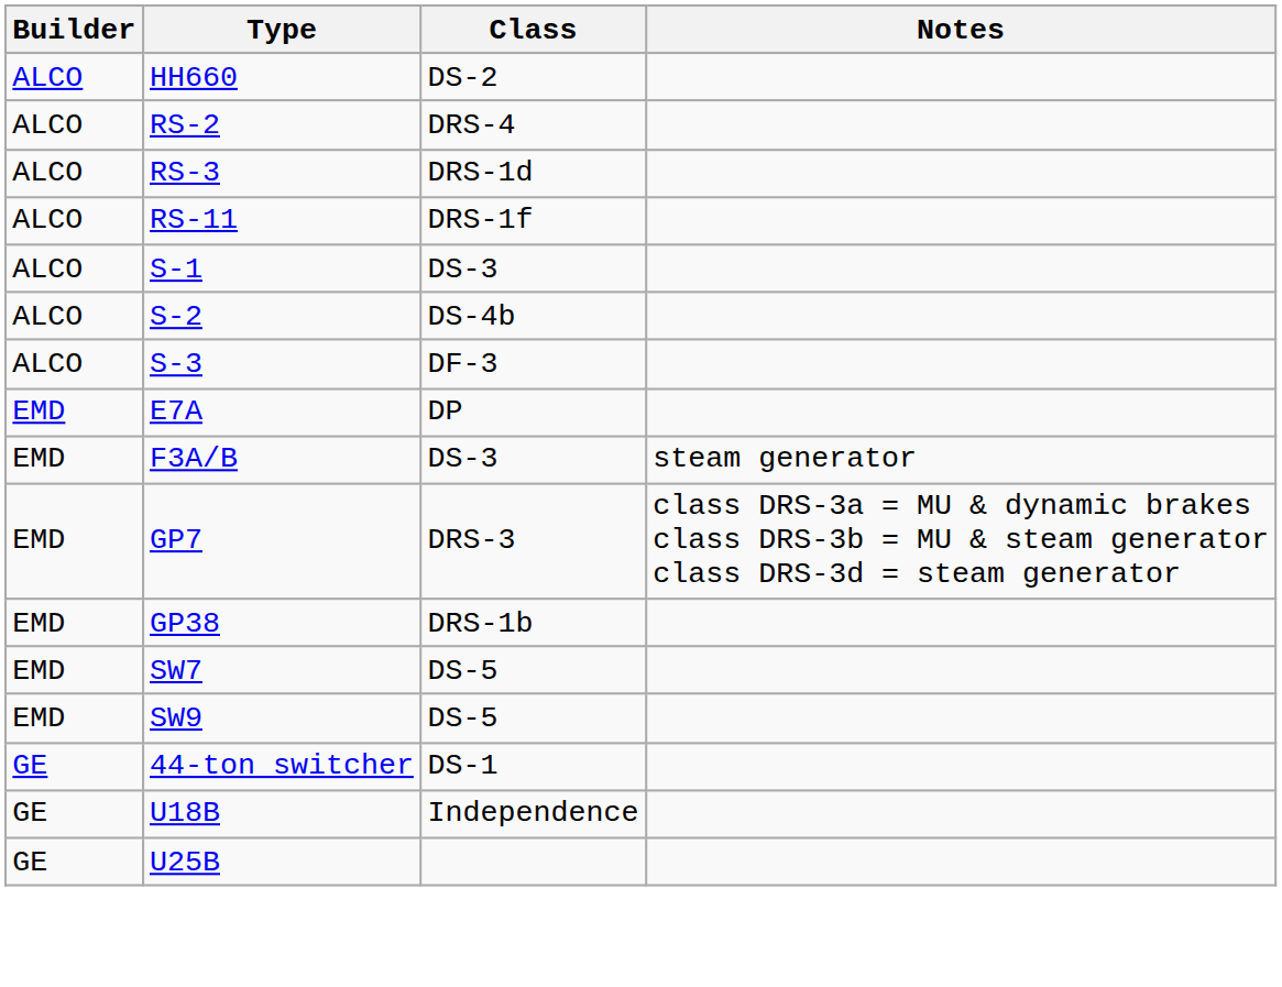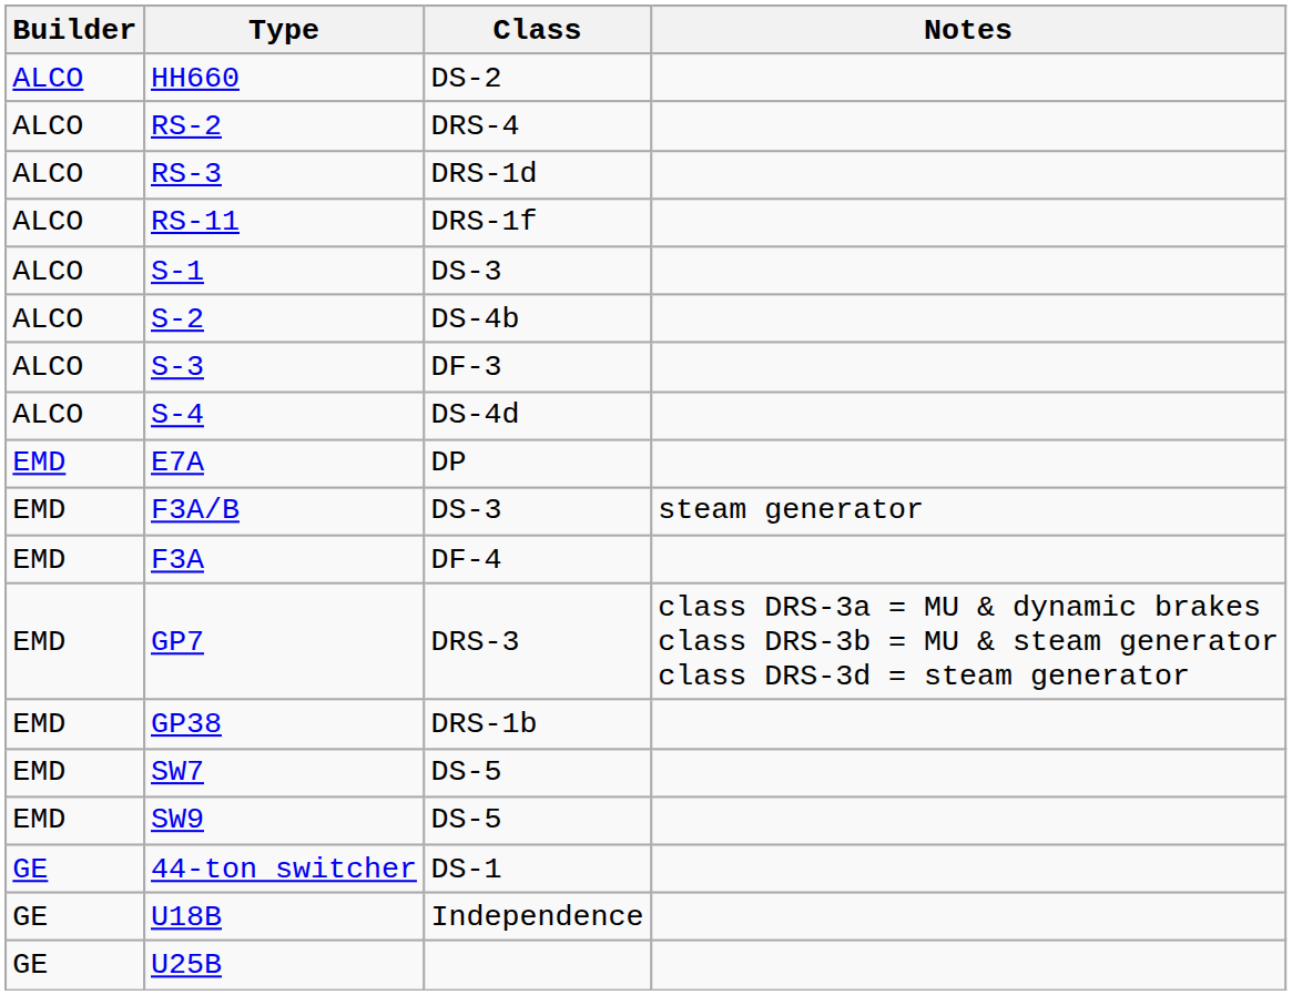 <table class="wikitable">
 <tr>
 <th>Builder</th>
 <th>Type</th>
 <th>Class</th>
 <th>Notes</th>
 </tr>
 <tr>
 <td><a href='#'>ALCO</a></td>
 <td><a href='#'>HH660</a></td>
 <td>DS-2</td>
 <td></td>
 </tr>
 <tr>
 <td>ALCO</td>
 <td><a href='#'>RS-2</a></td>
 <td>DRS-4</td>
 <td></td>
 </tr>
 <tr>
 <td>ALCO</td>
 <td><a href='#'>RS-3</a></td>
 <td>DRS-1d</td>
 <td></td>
 </tr>
 <tr>
 <td>ALCO</td>
 <td><a href='#'>RS-11</a></td>
 <td>DRS-1f</td>
 <td></td>
 </tr>
 <tr>
 <td>ALCO</td>
 <td><a href='#'>S-1</a></td>
 <td>DS-3</td>
 <td></td>
 </tr>
 <tr>
 <td>ALCO</td>
 <td><a href='#'>S-2</a></td>
 <td>DS-4b</td>
 <td></td>
 </tr>
 <tr>
 <td>ALCO</td>
 <td><a href='#'>S-3</a></td>
 <td>DF-3</td>
 <td></td>
 </tr>
 <tr>
+<td>ALCO</td>
+<td><a href='#'>S-4</a></td>
+<td>DS-4d</td>
+<td></td>
+</tr>
+<tr>
 <td><a href='#'>EMD</a></td>
 <td><a href='#'>E7A</a></td>
 <td>DP</td>
 <td></td>
 </tr>
 <tr>
 <td>EMD</td>
 <td><a href='#'>F3A/B</a></td>
 <td>DS-3</td>
 <td>steam generator</td>
+</tr>
+<tr>
+<td>EMD</td>
+<td><a href='#'>F3A</a></td>
+<td>DF-4</td>
+<td></td>
 </tr>
 <tr>
 <td>EMD</td>
 <td><a href='#'>GP7</a></td>
 <td>DRS-3</td>
 <td>class DRS-3a = MU & dynamic brakes<br>class DRS-3b = MU & steam generator<br>class DRS-3d = steam generator</td>
 </tr>
 <tr>
 <td>EMD</td>
 <td><a href='#'>GP38</a></td>
 <td>DRS-1b</td>
 <td></td>
 </tr>
 <tr>
 <td>EMD</td>
 <td><a href='#'>SW7</a></td>
 <td>DS-5</td>
 <td></td>
 </tr>
 <tr>
 <td>EMD</td>
 <td><a href='#'>SW9</a></td>
 <td>DS-5</td>
 <td></td>
 </tr>
 <tr>
 <td><a href='#'>GE</a></td>
 <td><a href='#'>44-ton switcher</a></td>
 <td>DS-1</td>
 <td></td>
 </tr>
 <tr>
 <td>GE</td>
 <td><a href='#'>U18B</a></td>
 <td>Independence</td>
 <td></td>
 </tr>
 <tr>
 <td>GE</td>
 <td><a href='#'>U25B</a></td>
 <td></td>
 <td></td>
 </tr>
 </table>
